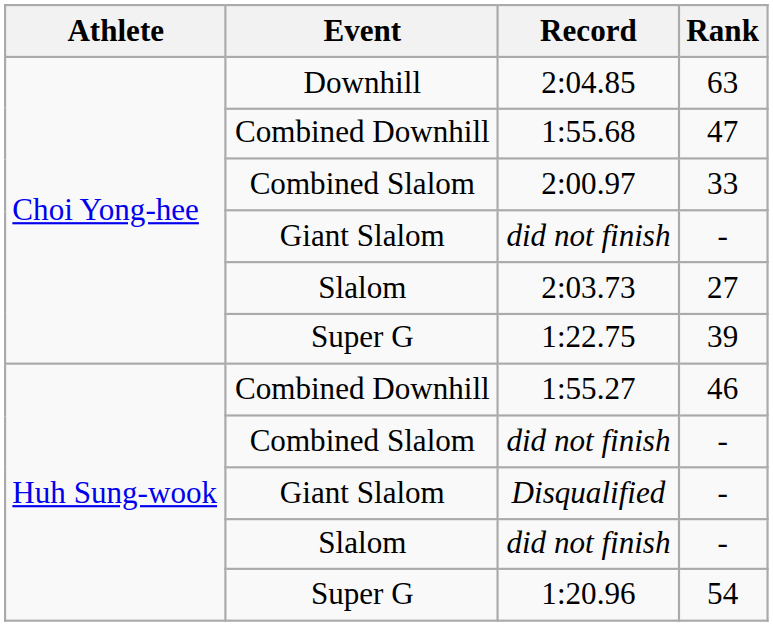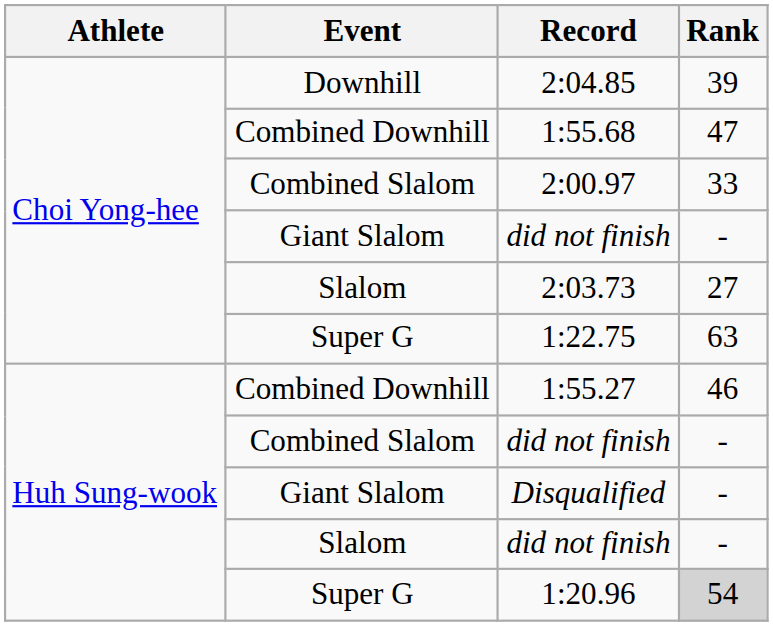 <table class=wikitable style="font-size:90%; text-align:center; width:40%">
 <tr>
 <th>Athlete</th>
 <th>Event</th>
 <th>Record</th>
 <th>Rank</th>
 </tr>
 <tr>
 <td rowspan=6 align=left><a href='#'>Choi Yong-hee</a></td>
 <td>Downhill</td>
 <td>2:04.85</td>
-<td>63</td>
+<td>39</td>
 </tr>
 <tr>
 <td>Combined Downhill</td>
 <td>1:55.68</td>
 <td>47</td>
 </tr>
 <tr>
 <td>Combined Slalom</td>
 <td>2:00.97</td>
 <td>33</td>
 </tr>
 <tr>
 <td>Giant Slalom</td>
 <td><em>did not finish</em></td>
 <td>-</td>
 </tr>
 <tr>
 <td>Slalom</td>
 <td>2:03.73</td>
 <td>27</td>
 </tr>
 <tr>
 <td>Super G</td>
 <td>1:22.75</td>
-<td>39</td>
+<td>63</td>
 </tr>
 <tr>
 <td rowspan=5 align=left><a href='#'>Huh Sung-wook</a></td>
 <td>Combined Downhill</td>
 <td>1:55.27</td>
 <td>46</td>
 </tr>
 <tr>
 <td>Combined Slalom</td>
 <td><em>did not finish</em></td>
 <td>-</td>
 </tr>
 <tr>
 <td>Giant Slalom</td>
 <td><em>Disqualified</em></td>
 <td>-</td>
 </tr>
 <tr>
 <td>Slalom</td>
 <td><em>did not finish</em></td>
 <td>-</td>
 </tr>
 <tr>
 <td>Super G</td>
 <td>1:20.96</td>
-<td>54</td>
+<td style="background: lightgrey;">54</td>
 </tr>
 </table>
